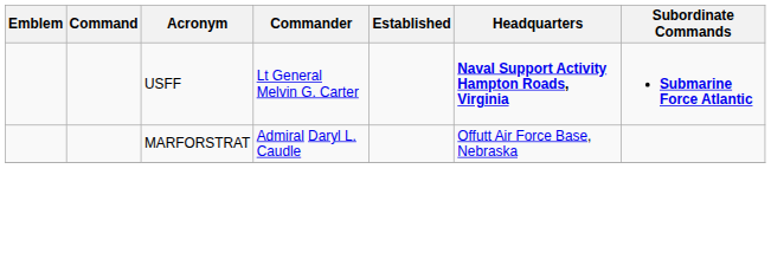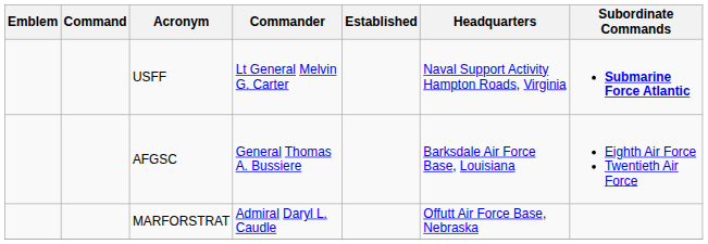 <table class="wikitable">
 <tr>
 <th>Emblem</th>
 <th>Command</th>
 <th>Acronym</th>
 <th>Commander</th>
 <th>Established</th>
 <th>Headquarters</th>
 <th>Subordinate Commands</th>
 </tr>
 <tr>
 <td></td>
 <td></td>
 <td>USFF</td>
 <td><a href='#'>Lt General</a> <a href='#'>Melvin G. Carter</a></td>
 <td></td>
-<td><strong><a href='#'>Naval Support Activity Hampton Roads</a>, <a href='#'>Virginia</a></strong></td>
+<td><a href='#'>Naval Support Activity Hampton Roads</a>, <a href='#'>Virginia</a></td>
 <td><strong><br><ul><li> <a href='#'>Submarine Force Atlantic</a></li></ul></strong></td>
+</tr>
+<tr>
+<td></td>
+<td></td>
+<td>AFGSC</td>
+<td><a href='#'>General</a> <a href='#'>Thomas A. Bussiere</a></td>
+<td></td>
+<td><a href='#'>Barksdale Air Force Base</a>, <a href='#'>Louisiana</a></td>
+<td><br><ul><li> <a href='#'>Eighth Air Force</a></li><li> <a href='#'>Twentieth Air Force</a></li></ul></td>
 </tr>
 <tr>
 <td></td>
 <td></td>
 <td>MARFORSTRAT</td>
 <td><a href='#'>Admiral</a> <a href='#'>Daryl L. Caudle</a></td>
 <td></td>
 <td><a href='#'>Offutt Air Force Base</a>, <a href='#'>Nebraska</a></td>
 <td></td>
 </tr>
 <tr>
 </tr>
 </table>
